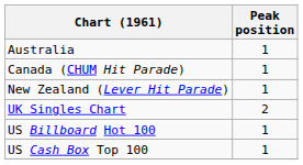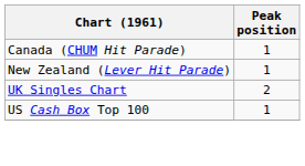 <table class="wikitable">
 <tr>
 <th>Chart (1961)</th>
 <th>Peak<br>position</th>
-</tr>
-<tr>
-<td>Australia</td>
-<td style="text-align:center;">1</td>
 </tr>
 <tr>
 <td>Canada (<a href='#'>CHUM</a> <em>Hit Parade</em>)</td>
 <td style="text-align:center;">1</td>
 </tr>
 <tr>
 <td>New Zealand (<em><a href='#'>Lever Hit Parade</a></em>)</td>
 <td style="text-align:center;">1</td>
 </tr>
 <tr>
 <td><a href='#'>UK Singles Chart</a></td>
 <td style="text-align:center;">2</td>
 </tr>
 <tr>
-<td>US <em><a href='#'>Billboard</a></em> <a href='#'>Hot 100</a></td>
-<td style="text-align:center;">1</td>
-</tr>
-<tr>
 <td>US <a href='#'><em>Cash Box</em></a> Top 100</td>
 <td align="center">1</td>
 </tr>
 <tr>
 </tr>
 </table>
